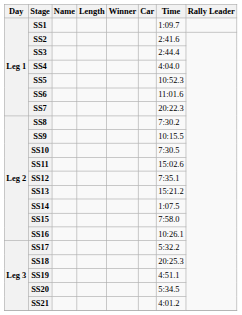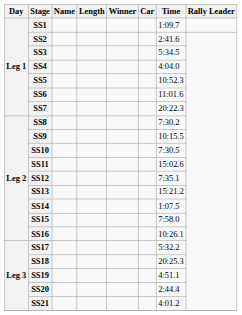 <table class="wikitable plainrowheaders sortable" style="font-size: 85%">
 <tr>
 <th>Day</th>
 <th>Stage</th>
 <th>Name</th>
 <th>Length</th>
 <th>Winner</th>
 <th>Car</th>
 <th>Time</th>
 <th>Rally Leader</th>
 </tr>
 <tr>
 <th rowspan="7">Leg 1</th>
 <th>SS1</th>
 <td></td>
 <td></td>
 <td></td>
 <td></td>
 <td>1:09.7</td>
 <td></td>
 </tr>
 <tr>
 <th>SS2</th>
 <td></td>
 <td></td>
 <td></td>
 <td></td>
 <td>2:41.6</td>
 <td rowspan="20"></td>
 </tr>
 <tr>
 <th>SS3</th>
 <td></td>
 <td></td>
 <td></td>
 <td></td>
-<td>2:44.4</td>
+<td>5:34.5</td>
 </tr>
 <tr>
 <th>SS4</th>
 <td></td>
 <td></td>
 <td></td>
 <td></td>
 <td>4:04.0</td>
 </tr>
 <tr>
 <th>SS5</th>
 <td></td>
 <td></td>
 <td></td>
 <td></td>
 <td>10:52.3</td>
 </tr>
 <tr>
 <th>SS6</th>
 <td></td>
 <td></td>
 <td></td>
 <td></td>
 <td>11:01.6</td>
 </tr>
 <tr>
 <th>SS7</th>
 <td></td>
 <td></td>
 <td></td>
 <td></td>
 <td>20:22.3</td>
 </tr>
 <tr>
 <th rowspan="9">Leg 2</th>
 <th>SS8</th>
 <td></td>
 <td></td>
 <td></td>
 <td></td>
 <td>7:30.2</td>
 </tr>
 <tr>
 <th>SS9</th>
 <td></td>
 <td></td>
 <td></td>
 <td></td>
 <td>10:15.5</td>
 </tr>
 <tr>
 <th>SS10</th>
 <td></td>
 <td></td>
 <td></td>
 <td></td>
 <td>7:30.5</td>
 </tr>
 <tr>
 <th>SS11</th>
 <td></td>
 <td></td>
 <td></td>
 <td></td>
 <td>15:02.6</td>
 </tr>
 <tr>
 <th>SS12</th>
 <td></td>
 <td></td>
 <td></td>
 <td></td>
 <td>7:35.1</td>
 </tr>
 <tr>
 <th>SS13</th>
 <td></td>
 <td></td>
 <td></td>
 <td></td>
 <td>15:21.2</td>
 </tr>
 <tr>
 <th>SS14</th>
 <td></td>
 <td></td>
 <td></td>
 <td></td>
 <td>1:07.5</td>
 </tr>
 <tr>
 <th>SS15</th>
 <td></td>
 <td></td>
 <td></td>
 <td></td>
 <td>7:58.0</td>
 </tr>
 <tr>
 <th>SS16</th>
 <td></td>
 <td></td>
 <td></td>
 <td></td>
 <td>10:26.1</td>
 </tr>
 <tr>
 <th rowspan="5">Leg 3</th>
 <th>SS17</th>
 <td></td>
 <td></td>
 <td></td>
 <td></td>
 <td>5:32.2</td>
 </tr>
 <tr>
 <th>SS18</th>
 <td></td>
 <td></td>
 <td></td>
 <td></td>
 <td>20:25.3</td>
 </tr>
 <tr>
 <th>SS19</th>
 <td></td>
 <td></td>
 <td><br></td>
 <td><br></td>
 <td>4:51.1</td>
 </tr>
 <tr>
 <th>SS20</th>
 <td></td>
 <td></td>
 <td></td>
 <td></td>
-<td>5:34.5</td>
+<td>2:44.4</td>
 </tr>
 <tr>
 <th>SS21</th>
 <td></td>
 <td></td>
 <td></td>
 <td></td>
 <td>4:01.2</td>
 </tr>
 <tr>
 </tr>
 </table>
